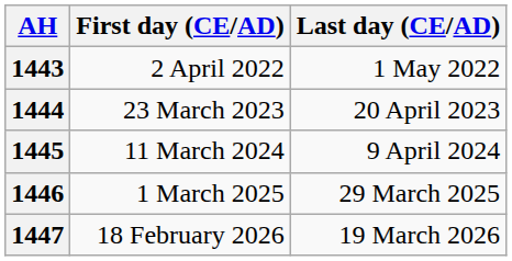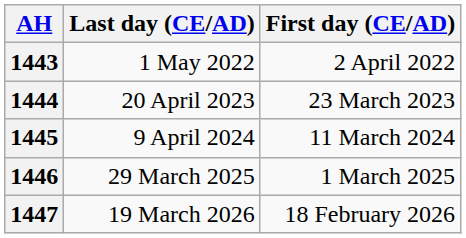 <table class=wikitable style="text-align: right">
 <tr>
 <th scope="col"><a href='#'>AH</a></th>
+<th scope="col">Last day (<a href='#'>CE</a>/<a href='#'>AD</a>)</th>
 <th scope="col">First day (<a href='#'>CE</a>/<a href='#'>AD</a>)</th>
-<th scope="col">Last day (<a href='#'>CE</a>/<a href='#'>AD</a>)</th>
 </tr>
 <tr>
 <th scope="row">1443</th>
+<td>1 May 2022</td>
 <td>2 April 2022</td>
-<td>1 May 2022</td>
 </tr>
 <tr>
 <th scope="row">1444</th>
+<td>20 April 2023</td>
 <td>23 March 2023</td>
-<td>20 April 2023</td>
 </tr>
 <tr>
 <th scope="row">1445</th>
+<td>9 April 2024</td>
 <td>11 March 2024</td>
-<td>9 April 2024</td>
 </tr>
 <tr>
 <th scope="row">1446</th>
+<td>29 March 2025</td>
 <td>1 March 2025</td>
-<td>29 March 2025</td>
 </tr>
 <tr>
 <th scope="row">1447</th>
+<td>19 March 2026</td>
 <td>18 February 2026</td>
-<td>19 March 2026</td>
 </tr>
 </table>
